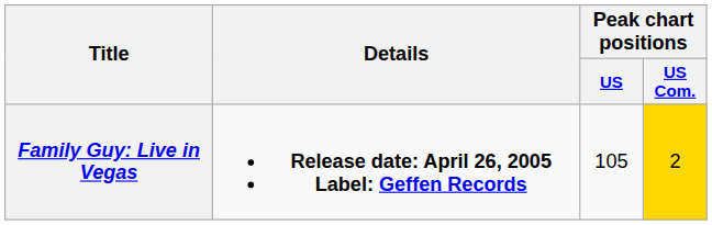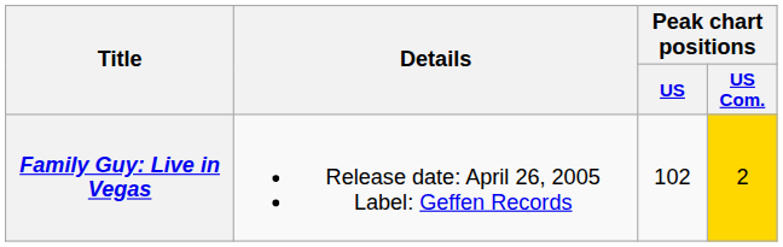 <table class="wikitable plainrowheaders" style="text-align:center;">
 <tr>
 <th rowspan="2" style="width:10em;">Title</th>
 <th rowspan="2" style="width:18em;">Details</th>
 <th colspan="4">Peak chart positions</th>
 </tr>
 <tr style="font-size:smaller;">
 <th style="width:45px;"><a href='#'>US</a><br></th>
 <th style="width:45px;"><a href='#'>US<br>Com.</a><br></th>
 </tr>
 <tr>
 <th scope="row"><em><a href='#'>Family Guy: Live in Vegas</a></em></th>
-<td><strong><br><ul><li>Release date: April 26, 2005</li><li>Label: <a href='#'>Geffen Records</a></li></ul></strong></td>
-<td>105</td>
+<td><br><ul><li>Release date: April 26, 2005</li><li>Label: <a href='#'>Geffen Records</a></li></ul></td>
+<td>102</td>
 <td style="background: gold;">2</td>
 </tr>
 </table>
